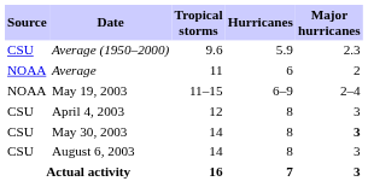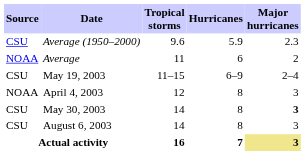 <table class="toccolours" cellspacing=0 cellpadding=3 style="float:right; margin-left:1em; text-align:right">
 <tr style="background:#ccf; text-align:center;">
 <td><strong>Source</strong></td>
 <td><strong>Date</strong></td>
 <td><strong><span>Tropical<br>storms</span></strong></td>
 <td><strong><span>Hurricanes</span></strong></td>
 <td><strong><span>Major<br>hurricanes</span></strong></td>
 </tr>
 <tr>
 <td align="left"><a href='#'>CSU</a></td>
 <td align="left"><em>Average <span>(1950–2000)</span></em></td>
 <td>9.6</td>
 <td>5.9</td>
 <td>2.3</td>
 </tr>
 <tr>
 <td align="left"><a href='#'>NOAA</a></td>
 <td align="left"><em>Average</em></td>
 <td>11</td>
 <td>6</td>
 <td>2</td>
 </tr>
 <tr>
-<td align="left">NOAA</td>
+<td align="left">CSU</td>
 <td align="left">May 19, 2003</td>
 <td>11–15</td>
 <td>6–9</td>
 <td>2–4</td>
 </tr>
 <tr>
-<td align="left">CSU</td>
+<td align="left">NOAA</td>
 <td align="left">April 4, 2003</td>
 <td>12</td>
 <td>8</td>
 <td>3</td>
 </tr>
 <tr>
 <td align="left">CSU</td>
 <td align="left">May 30, 2003</td>
 <td>14</td>
 <td>8</td>
 <td><strong>3</strong></td>
 </tr>
 <tr>
 <td align="left">CSU</td>
 <td align="left">August 6, 2003</td>
 <td>14</td>
 <td>8</td>
 <td>3</td>
 </tr>
 <tr>
 <td style="text-align:center;" colspan="2"><strong>Actual activity</strong></td>
 <td><strong>16</strong></td>
 <td><strong>7</strong></td>
-<td><strong>3</strong></td>
+<td style="background: khaki;"><strong>3</strong></td>
 </tr>
 </table>
